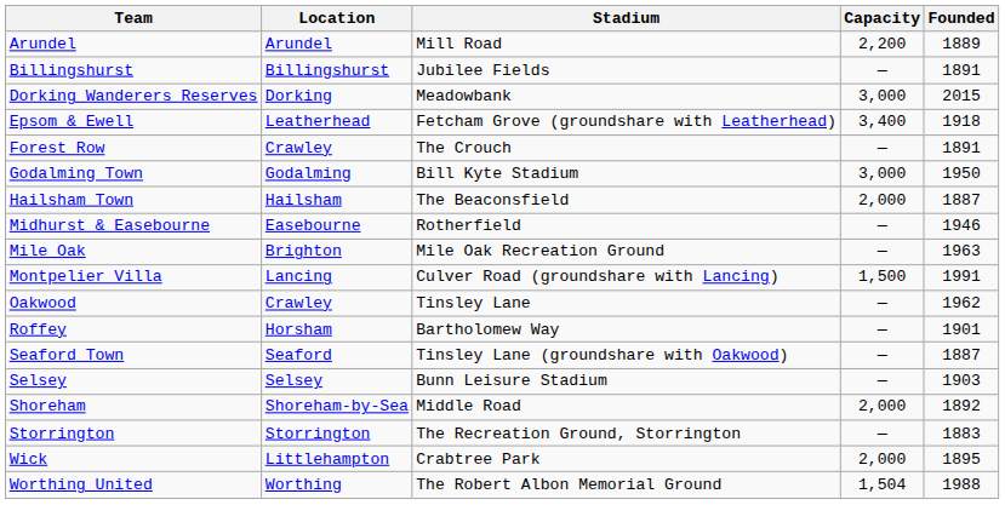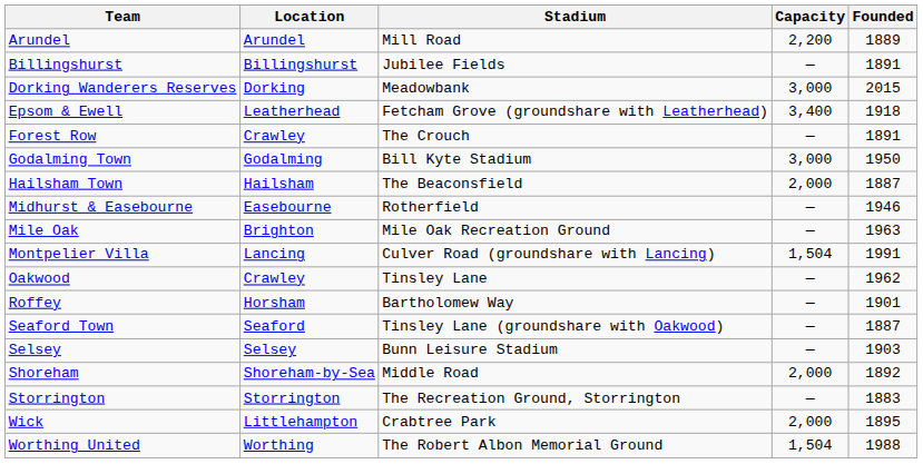 <table class="wikitable sortable">
 <tr>
 <th>Team</th>
 <th>Location</th>
 <th>Stadium</th>
 <th>Capacity</th>
 <th>Founded</th>
 </tr>
 <tr>
 <td><a href='#'>Arundel</a></td>
 <td><a href='#'>Arundel</a></td>
 <td>Mill Road</td>
 <td align="center">2,200</td>
 <td align="center">1889</td>
 </tr>
 <tr>
 <td><a href='#'>Billingshurst</a></td>
 <td><a href='#'>Billingshurst</a></td>
 <td>Jubilee Fields</td>
 <td align="center">—</td>
 <td align="center">1891</td>
 </tr>
 <tr>
 <td><a href='#'>Dorking Wanderers Reserves</a></td>
 <td><a href='#'>Dorking</a></td>
 <td>Meadowbank</td>
 <td align="center">3,000</td>
 <td align="center">2015</td>
 </tr>
 <tr>
 <td><a href='#'>Epsom & Ewell</a></td>
 <td><a href='#'>Leatherhead</a></td>
 <td>Fetcham Grove (groundshare with <a href='#'>Leatherhead</a>)</td>
 <td align="center">3,400</td>
 <td align="center">1918</td>
 </tr>
 <tr>
 <td><a href='#'>Forest Row</a></td>
 <td><a href='#'>Crawley</a> </td>
 <td>The Crouch</td>
 <td align="center">—</td>
 <td align="center">1891</td>
 </tr>
 <tr>
 <td><a href='#'>Godalming Town</a></td>
 <td><a href='#'>Godalming</a></td>
 <td>Bill Kyte Stadium</td>
 <td align="center">3,000</td>
 <td align="center">1950</td>
 </tr>
 <tr>
 <td><a href='#'>Hailsham Town</a></td>
 <td><a href='#'>Hailsham</a></td>
 <td>The Beaconsfield</td>
 <td align="center">2,000</td>
 <td align="center">1887</td>
 </tr>
 <tr>
 <td><a href='#'>Midhurst & Easebourne</a></td>
 <td><a href='#'>Easebourne</a></td>
 <td>Rotherfield</td>
 <td align="center">—</td>
 <td align="center">1946</td>
 </tr>
 <tr>
 <td><a href='#'>Mile Oak</a></td>
 <td><a href='#'>Brighton</a> </td>
 <td>Mile Oak Recreation Ground</td>
 <td align="center">—</td>
 <td align="center">1963</td>
 </tr>
 <tr>
 <td><a href='#'>Montpelier Villa</a></td>
 <td><a href='#'>Lancing</a></td>
 <td>Culver Road (groundshare with <a href='#'>Lancing</a>)</td>
-<td align="center">1,500</td>
+<td align="center">1,504</td>
 <td align="center">1991</td>
 </tr>
 <tr>
 <td><a href='#'>Oakwood</a></td>
 <td><a href='#'>Crawley</a> </td>
 <td>Tinsley Lane</td>
 <td align="center">—</td>
 <td align="center">1962</td>
 </tr>
 <tr>
 <td><a href='#'>Roffey</a></td>
 <td><a href='#'>Horsham</a> </td>
 <td>Bartholomew Way</td>
 <td align="center">—</td>
 <td align="center">1901</td>
 </tr>
 <tr>
 <td><a href='#'>Seaford Town</a></td>
 <td><a href='#'>Seaford</a></td>
 <td>Tinsley Lane (groundshare with <a href='#'>Oakwood</a>)</td>
 <td align="center">—</td>
 <td align="center">1887</td>
 </tr>
 <tr>
 <td><a href='#'>Selsey</a></td>
 <td><a href='#'>Selsey</a></td>
 <td>Bunn Leisure Stadium</td>
 <td align="center">—</td>
 <td align="center">1903</td>
 </tr>
 <tr>
 <td><a href='#'>Shoreham</a></td>
 <td><a href='#'>Shoreham-by-Sea</a></td>
 <td>Middle Road</td>
 <td align="center">2,000</td>
 <td align="center">1892</td>
 </tr>
 <tr>
 <td><a href='#'>Storrington</a></td>
 <td><a href='#'>Storrington</a></td>
 <td>The Recreation Ground, Storrington</td>
 <td align="center">—</td>
 <td align="center">1883</td>
 </tr>
 <tr>
 <td><a href='#'>Wick</a></td>
 <td><a href='#'>Littlehampton</a> </td>
 <td>Crabtree Park</td>
 <td align="center">2,000</td>
 <td align="center">1895</td>
 </tr>
 <tr>
 <td><a href='#'>Worthing United</a></td>
 <td><a href='#'>Worthing</a> </td>
 <td>The Robert Albon Memorial Ground</td>
 <td align="center">1,504</td>
 <td align="center">1988</td>
 </tr>
 </table>
